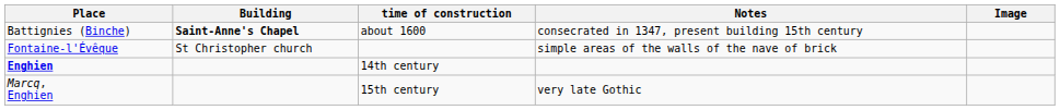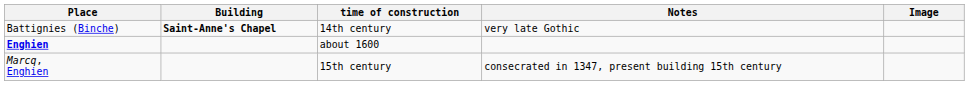 <table class="wikitable"  style="border:2px; width:100%;">
 <tr>
 <th>Place</th>
 <th>Building</th>
 <th>time of construction</th>
 <th>Notes</th>
 <th style="width:100px;">Image</th>
 </tr>
 <tr>
 <td>Battignies (<a href='#'>Binche</a>)</td>
 <td><strong>Saint-Anne's Chapel</strong></td>
-<td>about 1600</td>
-<td>consecrated in 1347, present building 15th century</td>
-<td></td>
-</tr>
-<tr>
-<td><a href='#'>Fontaine-l'Évêque</a></td>
-<td>St Christopher church</td>
-<td></td>
-<td>simple areas of the walls of the nave of brick</td>
+<td>14th century</td>
+<td>very late Gothic</td>
 <td></td>
 </tr>
 <tr>
 <td><strong><a href='#'>Enghien</a></strong></td>
 <td></td>
-<td>14th century</td>
+<td>about 1600</td>
 <td></td>
 <td></td>
 </tr>
 <tr>
 <td><em>Marcq</em>,<br><a href='#'>Enghien</a></td>
 <td></td>
 <td>15th century</td>
-<td>very late Gothic</td>
+<td>consecrated in 1347, present building 15th century</td>
 <td></td>
 </tr>
 </table>
